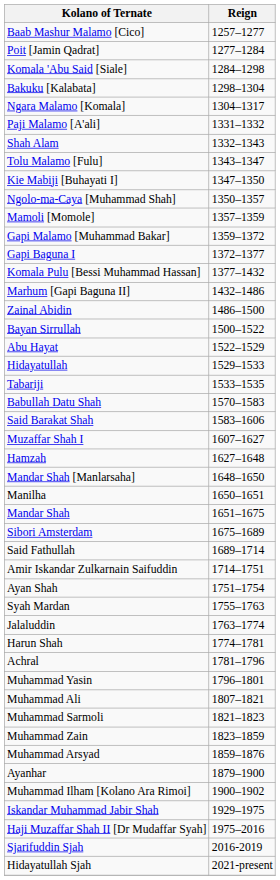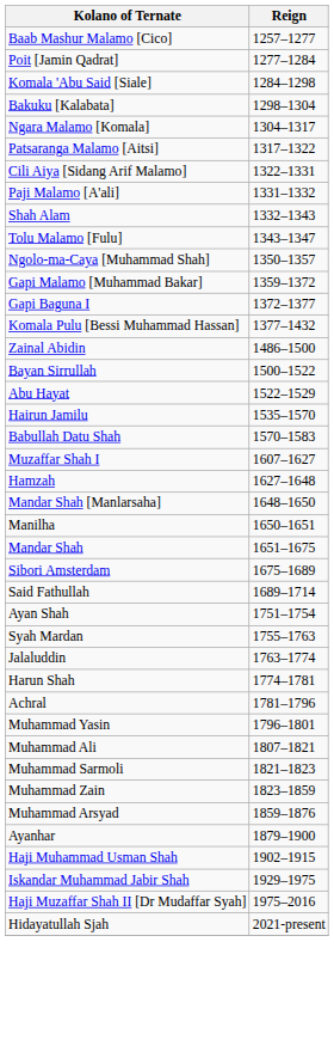 <table class="wikitable">
 <tr>
 <th>Kolano of Ternate</th>
 <th>Reign</th>
 </tr>
 <tr>
 <td><a href='#'>Baab Mashur Malamo</a> [Cico]</td>
 <td>1257–1277</td>
 </tr>
 <tr>
 <td><a href='#'>Poit</a> [Jamin Qadrat]</td>
 <td>1277–1284</td>
 </tr>
 <tr>
 <td><a href='#'>Komala 'Abu Said</a> [Siale]</td>
 <td>1284–1298</td>
 </tr>
 <tr>
 <td><a href='#'>Bakuku</a> [Kalabata]</td>
 <td>1298–1304</td>
 </tr>
 <tr>
 <td><a href='#'>Ngara Malamo</a> [Komala]</td>
 <td>1304–1317</td>
 </tr>
 <tr>
+<td><a href='#'>Patsaranga Malamo</a> [Aitsi]</td>
+<td>1317–1322</td>
+</tr>
+<tr>
+<td><a href='#'>Cili Aiya</a> [Sidang Arif Malamo]</td>
+<td>1322–1331</td>
+</tr>
+<tr>
 <td><a href='#'>Paji Malamo</a> [A'ali]</td>
 <td>1331–1332</td>
 </tr>
 <tr>
 <td><a href='#'>Shah Alam</a></td>
 <td>1332–1343</td>
 </tr>
 <tr>
 <td><a href='#'>Tolu Malamo</a> [Fulu]</td>
 <td>1343–1347</td>
 </tr>
 <tr>
-<td><a href='#'>Kie Mabiji</a> [Buhayati I]</td>
-<td>1347–1350</td>
-</tr>
-<tr>
 <td><a href='#'>Ngolo-ma-Caya</a> [Muhammad Shah]</td>
 <td>1350–1357</td>
-</tr>
-<tr>
-<td><a href='#'>Mamoli</a> [Momole]</td>
-<td>1357–1359</td>
 </tr>
 <tr>
 <td><a href='#'>Gapi Malamo</a> [Muhammad Bakar]</td>
 <td>1359–1372</td>
 </tr>
 <tr>
 <td><a href='#'>Gapi Baguna I</a></td>
 <td>1372–1377</td>
 </tr>
 <tr>
 <td><a href='#'>Komala Pulu</a> [Bessi Muhammad Hassan]</td>
 <td>1377–1432</td>
 </tr>
 <tr>
-<td><a href='#'>Marhum</a> [Gapi Baguna II]</td>
-<td>1432–1486</td>
-</tr>
-<tr>
 <td><a href='#'>Zainal Abidin</a></td>
 <td>1486–1500</td>
 </tr>
 <tr>
 <td><a href='#'>Bayan Sirrullah</a></td>
 <td>1500–1522</td>
 </tr>
 <tr>
 <td><a href='#'>Abu Hayat</a></td>
 <td>1522–1529</td>
 </tr>
 <tr>
-<td><a href='#'>Hidayatullah</a></td>
-<td>1529–1533</td>
-</tr>
-<tr>
-<td><a href='#'>Tabariji</a></td>
-<td>1533–1535</td>
+<td><a href='#'>Hairun Jamilu</a></td>
+<td>1535–1570</td>
 </tr>
 <tr>
 <td><a href='#'>Babullah Datu Shah</a></td>
 <td>1570–1583</td>
-</tr>
-<tr>
-<td><a href='#'>Said Barakat Shah</a></td>
-<td>1583–1606</td>
 </tr>
 <tr>
 <td><a href='#'>Muzaffar Shah I</a></td>
 <td>1607–1627</td>
 </tr>
 <tr>
 <td><a href='#'>Hamzah</a></td>
 <td>1627–1648</td>
 </tr>
 <tr>
 <td><a href='#'>Mandar Shah</a> [Manlarsaha]</td>
 <td>1648–1650</td>
 </tr>
 <tr>
 <td>Manilha</td>
 <td>1650–1651</td>
 </tr>
 <tr>
 <td><a href='#'>Mandar Shah</a></td>
 <td>1651–1675</td>
 </tr>
 <tr>
 <td><a href='#'>Sibori Amsterdam</a></td>
 <td>1675–1689</td>
 </tr>
 <tr>
 <td>Said Fathullah</td>
 <td>1689–1714</td>
-</tr>
-<tr>
-<td>Amir Iskandar Zulkarnain Saifuddin</td>
-<td>1714–1751</td>
 </tr>
 <tr>
 <td>Ayan Shah</td>
 <td>1751–1754</td>
 </tr>
 <tr>
 <td>Syah Mardan</td>
 <td>1755–1763</td>
 </tr>
 <tr>
 <td>Jalaluddin</td>
 <td>1763–1774</td>
 </tr>
 <tr>
 <td>Harun Shah</td>
 <td>1774–1781</td>
 </tr>
 <tr>
 <td>Achral</td>
 <td>1781–1796</td>
 </tr>
 <tr>
 <td>Muhammad Yasin</td>
 <td>1796–1801</td>
 </tr>
 <tr>
 <td>Muhammad Ali</td>
 <td>1807–1821</td>
 </tr>
 <tr>
 <td>Muhammad Sarmoli</td>
 <td>1821–1823</td>
 </tr>
 <tr>
 <td>Muhammad Zain</td>
 <td>1823–1859</td>
 </tr>
 <tr>
 <td>Muhammad Arsyad</td>
 <td>1859–1876</td>
 </tr>
 <tr>
 <td>Ayanhar</td>
 <td>1879–1900</td>
 </tr>
 <tr>
-<td>Muhammad Ilham [Kolano Ara Rimoi]</td>
-<td>1900–1902</td>
+<td><a href='#'>Haji Muhammad Usman Shah</a></td>
+<td>1902–1915</td>
 </tr>
 <tr>
 <td><a href='#'>Iskandar Muhammad Jabir Shah</a></td>
 <td>1929–1975</td>
 </tr>
 <tr>
 <td><a href='#'>Haji Muzaffar Shah II</a> [Dr Mudaffar Syah]</td>
 <td>1975–2016</td>
 </tr>
 <tr>
-<td><a href='#'>Sjarifuddin Sjah</a></td>
-<td>2016-2019</td>
-</tr>
-<tr>
 <td>Hidayatullah Sjah</td>
 <td>2021-present</td>
 </tr>
 <tr>
 </tr>
 </table>
